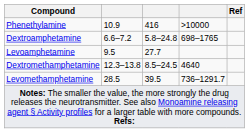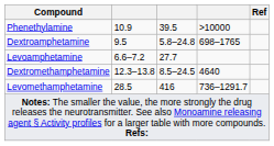 <table class="wikitable floatright" style="font-size:small;">
 <tr>
 <th>Compound</th>
 <th data-sort-type="number"></th>
 <th data-sort-type="number"></th>
 <th data-sort-type="number"></th>
 <th>Ref</th>
 </tr>
 <tr>
 <td><a href='#'>Phenethylamine</a></td>
 <td>10.9</td>
-<td>416</td>
+<td>39.5</td>
 <td>>10000</td>
 <td></td>
 </tr>
 <tr>
 <td><a href='#'>Dextroamphetamine</a></td>
-<td>6.6–7.2</td>
+<td>9.5</td>
 <td>5.8–24.8</td>
 <td>698–1765</td>
 <td></td>
 </tr>
 <tr>
 <td><a href='#'>Levoamphetamine</a></td>
-<td>9.5</td>
+<td>6.6–7.2</td>
 <td>27.7</td>
 <td></td>
 <td></td>
 </tr>
 <tr>
 <td><a href='#'>Dextromethamphetamine</a></td>
 <td>12.3–13.8</td>
 <td>8.5–24.5</td>
 <td>4640</td>
 <td></td>
 </tr>
 <tr>
 <td><a href='#'>Levomethamphetamine</a></td>
 <td>28.5</td>
-<td>39.5</td>
+<td>416</td>
 <td>736–1291.7</td>
 <td></td>
 </tr>
 <tr>
 <td colspan="7" style="width: 1px; background-color:#eaecf0; text-align: center;"><strong>Notes:</strong> The smaller the value, the more strongly the drug releases the neurotransmitter. See also <a href='#'>Monoamine releasing agent § Activity profiles</a> for a larger table with more compounds. <strong>Refs:</strong> </td>
 </tr>
 </table>
